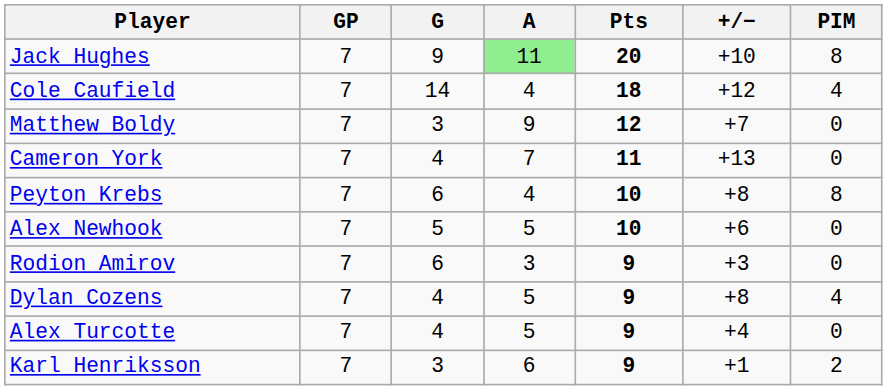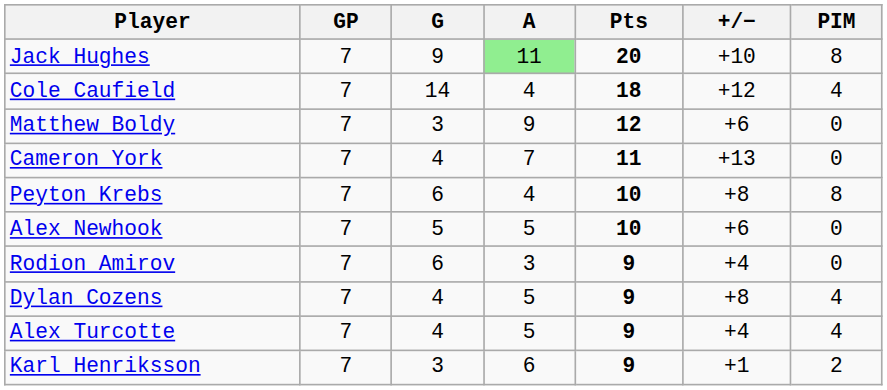 <table class="wikitable sortable" style="text-align:center;">
 <tr>
 <th width="175px">Player</th>
 <th width="50px">GP</th>
 <th width="50px">G</th>
 <th width="50px">A</th>
 <th width="60px">Pts</th>
 <th width="60px">+/−</th>
 <th width="50px">PIM</th>
 </tr>
 <tr>
 <td style="text-align:left;"> <a href='#'>Jack Hughes</a></td>
 <td>7</td>
 <td>9</td>
 <td style="background: lightgreen;">11</td>
 <td><strong>20</strong></td>
 <td>+10</td>
 <td>8</td>
 </tr>
 <tr>
 <td style="text-align:left;"> <a href='#'>Cole Caufield</a></td>
 <td>7</td>
 <td>14</td>
 <td>4</td>
 <td><strong>18</strong></td>
 <td>+12</td>
 <td>4</td>
 </tr>
 <tr>
 <td style="text-align:left;"> <a href='#'>Matthew Boldy</a></td>
 <td>7</td>
 <td>3</td>
 <td>9</td>
 <td><strong>12</strong></td>
-<td>+7</td>
+<td>+6</td>
 <td>0</td>
 </tr>
 <tr>
 <td style="text-align:left;"> <a href='#'>Cameron York</a></td>
 <td>7</td>
 <td>4</td>
 <td>7</td>
 <td><strong>11</strong></td>
 <td>+13</td>
 <td>0</td>
 </tr>
 <tr>
 <td style="text-align:left;"> <a href='#'>Peyton Krebs</a></td>
 <td>7</td>
 <td>6</td>
 <td>4</td>
 <td><strong>10</strong></td>
 <td>+8</td>
 <td>8</td>
 </tr>
 <tr>
 <td style="text-align:left;"> <a href='#'>Alex Newhook</a></td>
 <td>7</td>
 <td>5</td>
 <td>5</td>
 <td><strong>10</strong></td>
 <td>+6</td>
 <td>0</td>
 </tr>
 <tr>
 <td style="text-align:left;"> <a href='#'>Rodion Amirov</a></td>
 <td>7</td>
 <td>6</td>
 <td>3</td>
 <td><strong>9</strong></td>
-<td>+3</td>
+<td>+4</td>
 <td>0</td>
 </tr>
 <tr>
 <td style="text-align:left;"> <a href='#'>Dylan Cozens</a></td>
 <td>7</td>
 <td>4</td>
 <td>5</td>
 <td><strong>9</strong></td>
 <td>+8</td>
 <td>4</td>
 </tr>
 <tr>
 <td style="text-align:left;"> <a href='#'>Alex Turcotte</a></td>
 <td>7</td>
 <td>4</td>
 <td>5</td>
 <td><strong>9</strong></td>
 <td>+4</td>
-<td>0</td>
+<td>4</td>
 </tr>
 <tr>
 <td style="text-align:left;"> <a href='#'>Karl Henriksson</a></td>
 <td>7</td>
 <td>3</td>
 <td>6</td>
 <td><strong>9</strong></td>
 <td>+1</td>
 <td>2</td>
 </tr>
 </table>
